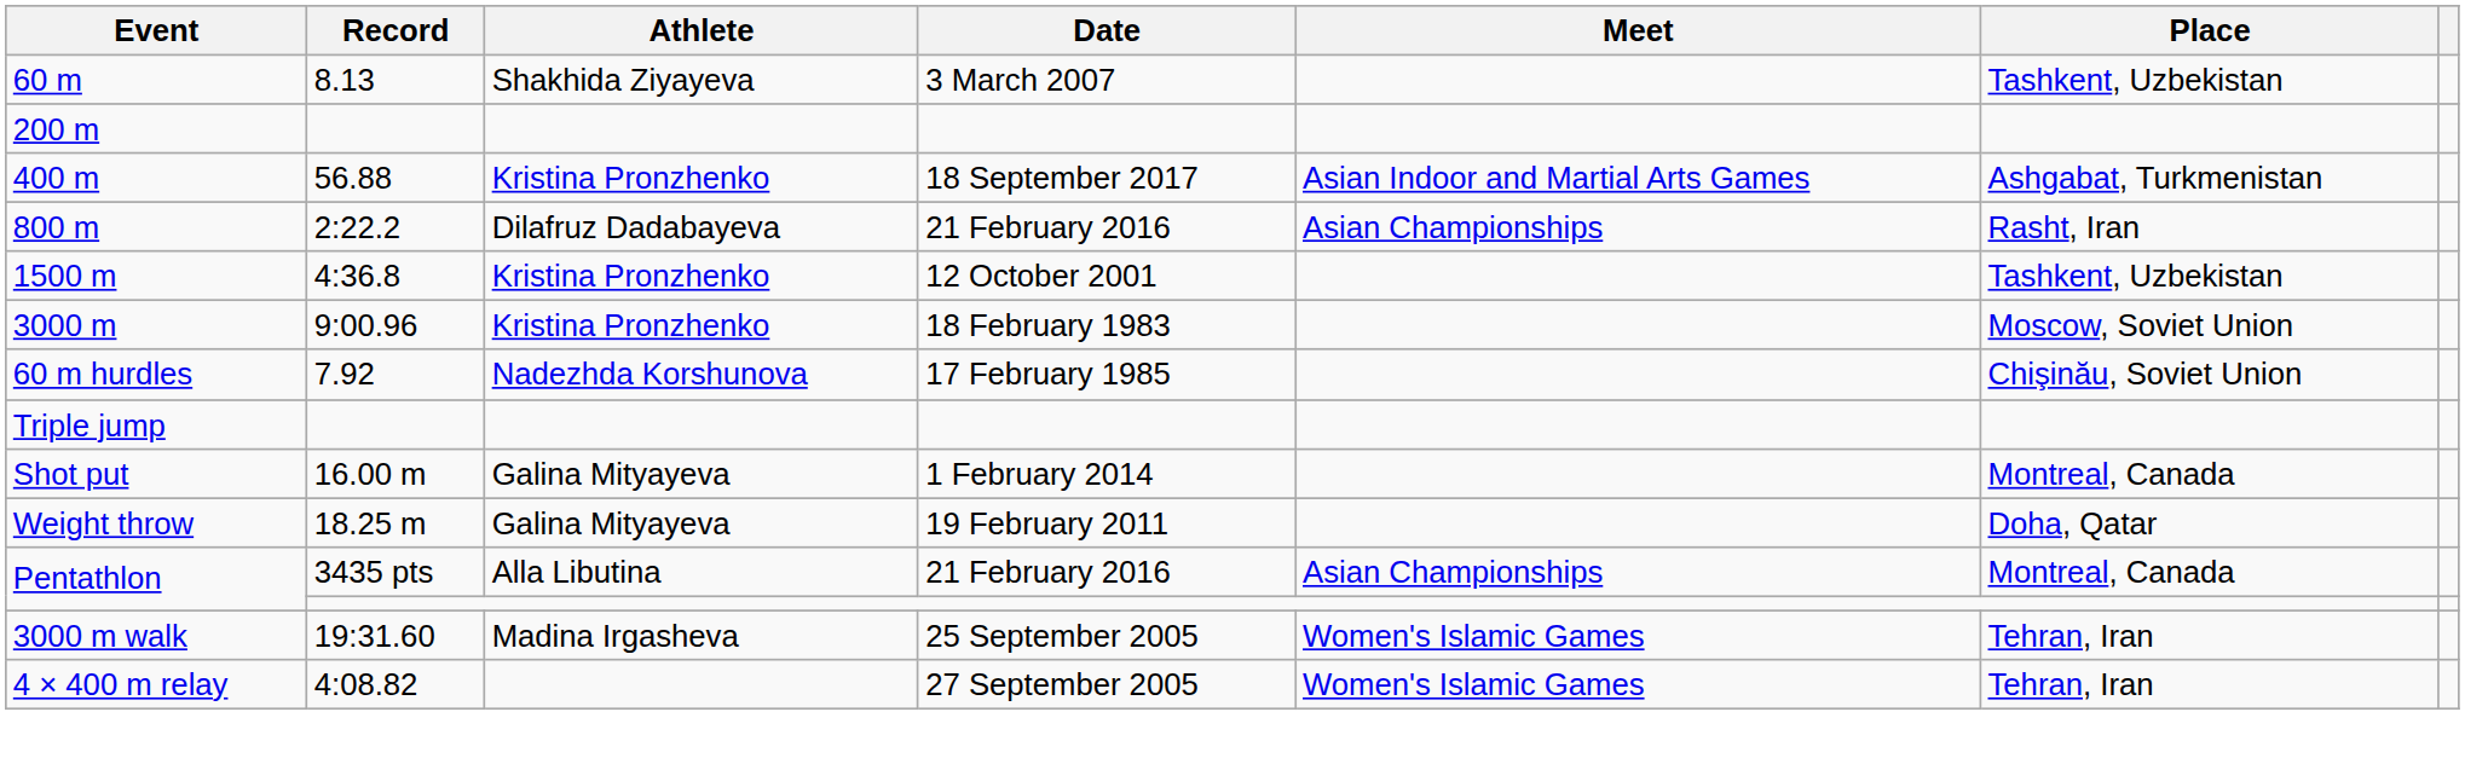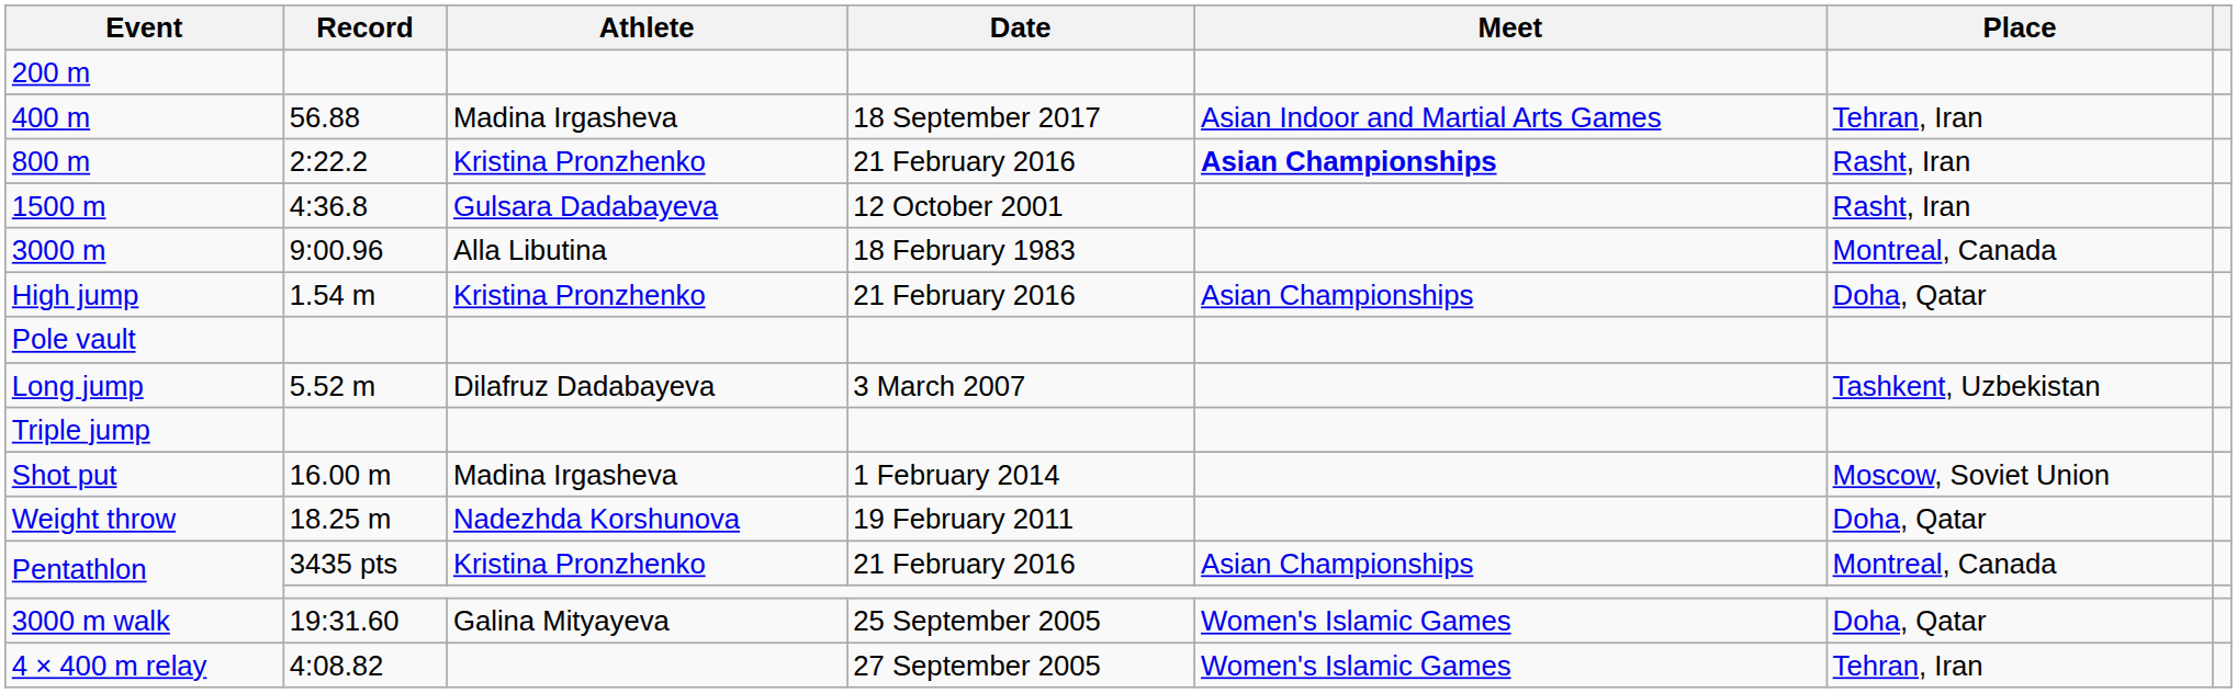 <table class="wikitable" style="font-size:95%; width: 95%;">
 <tr>
 <th>Event</th>
 <th>Record</th>
 <th>Athlete</th>
 <th>Date</th>
 <th>Meet</th>
 <th>Place</th>
 <th></th>
-</tr>
-<tr>
-<td><a href='#'>60 m</a></td>
-<td>8.13</td>
-<td>Shakhida Ziyayeva</td>
-<td>3 March 2007</td>
-<td></td>
-<td><a href='#'>Tashkent</a>, Uzbekistan</td>
-<td></td>
 </tr>
 <tr>
 <td><a href='#'>200 m</a></td>
 <td></td>
 <td></td>
 <td></td>
 <td></td>
 <td></td>
 <td></td>
 </tr>
 <tr>
 <td><a href='#'>400 m</a></td>
 <td>56.88</td>
-<td><a href='#'>Kristina Pronzhenko</a></td>
+<td>Madina Irgasheva</td>
 <td>18 September 2017</td>
 <td><a href='#'>Asian Indoor and Martial Arts Games</a></td>
-<td><a href='#'>Ashgabat</a>, Turkmenistan</td>
+<td><a href='#'>Tehran</a>, Iran</td>
 <td></td>
 </tr>
 <tr>
 <td><a href='#'>800 m</a></td>
 <td>2:22.2 </td>
-<td>Dilafruz Dadabayeva</td>
+<td><a href='#'>Kristina Pronzhenko</a></td>
 <td>21 February 2016</td>
-<td><a href='#'>Asian Championships</a></td>
+<td><strong><a href='#'>Asian Championships</a></strong></td>
 <td><a href='#'>Rasht</a>, Iran</td>
 <td></td>
 </tr>
 <tr>
 <td><a href='#'>1500 m</a></td>
 <td>4:36.8 </td>
-<td><a href='#'>Kristina Pronzhenko</a></td>
+<td><a href='#'>Gulsara Dadabayeva</a></td>
 <td>12 October 2001</td>
 <td></td>
-<td><a href='#'>Tashkent</a>, Uzbekistan</td>
+<td><a href='#'>Rasht</a>, Iran</td>
 <td></td>
 </tr>
 <tr>
 <td><a href='#'>3000 m</a></td>
 <td>9:00.96</td>
-<td><a href='#'>Kristina Pronzhenko</a></td>
+<td>Alla Libutina</td>
 <td>18 February 1983</td>
 <td></td>
-<td><a href='#'>Moscow</a>, Soviet Union</td>
+<td><a href='#'>Montreal</a>, Canada</td>
 <td></td>
 </tr>
 <tr>
-<td><a href='#'>60 m hurdles</a></td>
-<td>7.92</td>
-<td><a href='#'>Nadezhda Korshunova</a></td>
-<td>17 February 1985</td>
+<td><a href='#'>High jump</a></td>
+<td>1.54 m</td>
+<td><a href='#'>Kristina Pronzhenko</a></td>
+<td>21 February 2016</td>
+<td><a href='#'>Asian Championships</a></td>
+<td><a href='#'>Doha</a>, Qatar</td>
 <td></td>
-<td><a href='#'>Chişinău</a>, Soviet Union</td>
+</tr>
+<tr>
+<td><a href='#'>Pole vault</a></td>
+<td></td>
+<td></td>
+<td></td>
+<td></td>
+<td></td>
+<td></td>
+</tr>
+<tr>
+<td><a href='#'>Long jump</a></td>
+<td>5.52 m</td>
+<td>Dilafruz Dadabayeva</td>
+<td>3 March 2007</td>
+<td></td>
+<td><a href='#'>Tashkent</a>, Uzbekistan</td>
 <td></td>
 </tr>
 <tr>
 <td><a href='#'>Triple jump</a></td>
 <td></td>
 <td></td>
 <td></td>
 <td></td>
 <td></td>
 <td></td>
 </tr>
 <tr>
 <td><a href='#'>Shot put</a></td>
 <td>16.00 m</td>
-<td>Galina Mityayeva</td>
+<td>Madina Irgasheva</td>
 <td>1 February 2014</td>
 <td></td>
-<td><a href='#'>Montreal</a>, Canada</td>
+<td><a href='#'>Moscow</a>, Soviet Union</td>
 <td></td>
 </tr>
 <tr>
 <td><a href='#'>Weight throw</a></td>
 <td>18.25 m</td>
-<td>Galina Mityayeva</td>
+<td><a href='#'>Nadezhda Korshunova</a></td>
 <td>19 February 2011</td>
 <td></td>
 <td><a href='#'>Doha</a>, Qatar</td>
 <td></td>
 </tr>
 <tr>
 <td rowspan=2><a href='#'>Pentathlon</a></td>
 <td>3435 pts</td>
-<td>Alla Libutina</td>
+<td><a href='#'>Kristina Pronzhenko</a></td>
 <td>21 February 2016</td>
 <td><a href='#'>Asian Championships</a></td>
 <td><a href='#'>Montreal</a>, Canada</td>
 <td></td>
 </tr>
 <tr>
 <td colspan=5></td>
 <td></td>
 </tr>
 <tr>
 <td><a href='#'>3000 m walk</a></td>
 <td>19:31.60</td>
-<td>Madina Irgasheva</td>
+<td>Galina Mityayeva</td>
 <td>25 September 2005</td>
 <td><a href='#'>Women's Islamic Games</a></td>
-<td><a href='#'>Tehran</a>, Iran</td>
+<td><a href='#'>Doha</a>, Qatar</td>
 <td></td>
 </tr>
 <tr>
 <td><a href='#'>4 × 400 m relay</a></td>
 <td>4:08.82</td>
 <td></td>
 <td>27 September 2005</td>
 <td><a href='#'>Women's Islamic Games</a></td>
 <td><a href='#'>Tehran</a>, Iran</td>
 <td></td>
 </tr>
 </table>
